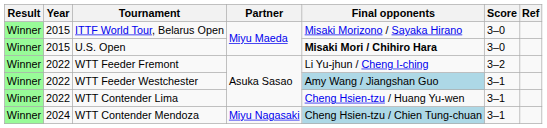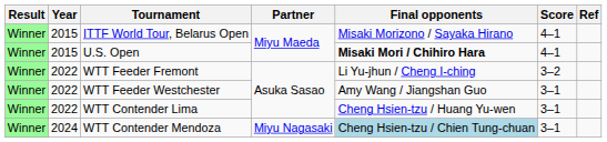 <table class="sortable wikitable" style="font-size: 95%;">
 <tr>
 <th>Result</th>
 <th class="unsortable">Year</th>
 <th>Tournament</th>
 <th>Partner</th>
 <th>Final opponents</th>
 <th>Score</th>
 <th class="unsortable">Ref</th>
 </tr>
 <tr>
 <td style="background: #98fb98;">Winner</td>
 <td>2015</td>
 <td><a href='#'>ITTF World Tour</a>, Belarus Open</td>
 <td rowspan=2><a href='#'>Miyu Maeda</a></td>
 <td> <a href='#'>Misaki Morizono</a> / <a href='#'>Sayaka Hirano</a></td>
-<td>3–0</td>
+<td>4–1</td>
 <td></td>
 </tr>
 <tr>
 <td style="background: #98fb98;">Winner</td>
 <td>2015</td>
 <td>U.S. Open</td>
 <td><strong> Misaki Mori / Chihiro Hara</strong></td>
-<td>3–0</td>
+<td>4–1</td>
 <td></td>
 </tr>
 <tr>
 <td style="background: #98fb98;">Winner</td>
 <td>2022</td>
 <td>WTT Feeder Fremont</td>
 <td rowspan="3">Asuka Sasao</td>
 <td> Li Yu-jhun / <a href='#'>Cheng I-ching</a></td>
 <td>3–2</td>
 <td></td>
 </tr>
 <tr>
 <td style="background: #98fb98;">Winner</td>
 <td>2022</td>
 <td>WTT Feeder Westchester</td>
-<td style="background: lightblue;"> Amy Wang / Jiangshan Guo</td>
+<td> Amy Wang / Jiangshan Guo</td>
 <td>3–1</td>
 <td></td>
 </tr>
 <tr>
 <td style="background: #98fb98;">Winner</td>
 <td>2022</td>
 <td>WTT Contender Lima</td>
 <td> <a href='#'>Cheng Hsien-tzu</a> / Huang Yu-wen</td>
 <td>3–1</td>
 <td></td>
 </tr>
 <tr>
 <td style="background: #98fb98;">Winner</td>
 <td>2024</td>
 <td>WTT Contender Mendoza</td>
 <td><a href='#'>Miyu Nagasaki</a></td>
 <td style="background: lightblue;"> Cheng Hsien-tzu / Chien Tung-chuan</td>
 <td>3–1</td>
 <td></td>
 </tr>
 </table>
